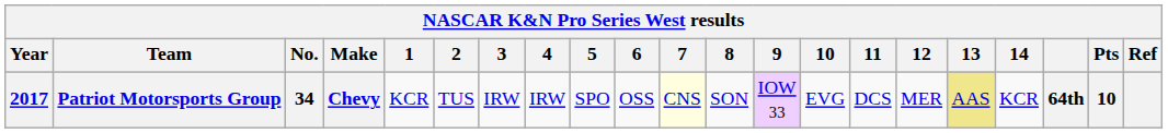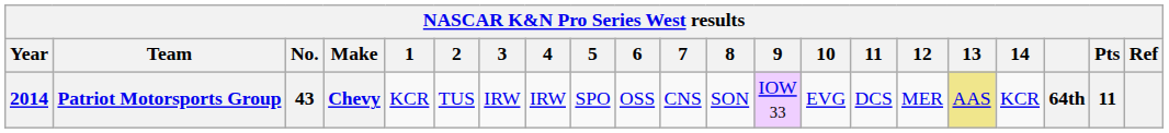 <table class="wikitable" style="text-align:center; font-size:75%">
 <tr>
 <th colspan=23><a href='#'>NASCAR K&N Pro Series West</a> results</th>
 </tr>
 <tr>
 <th>Year</th>
 <th>Team</th>
 <th>No.</th>
 <th>Make</th>
 <th>1</th>
 <th>2</th>
 <th>3</th>
 <th>4</th>
 <th>5</th>
 <th>6</th>
 <th>7</th>
 <th>8</th>
 <th>9</th>
 <th>10</th>
 <th>11</th>
 <th>12</th>
 <th>13</th>
 <th>14</th>
 <th></th>
 <th>Pts</th>
 <th>Ref</th>
 </tr>
 <tr>
-<th><a href='#'>2017</a></th>
+<th><a href='#'>2014</a></th>
 <th><a href='#'>Patriot Motorsports Group</a></th>
-<th>34</th>
+<th>43</th>
 <th><a href='#'>Chevy</a></th>
 <td><a href='#'>KCR</a></td>
 <td><a href='#'>TUS</a></td>
 <td><a href='#'>IRW</a></td>
 <td><a href='#'>IRW</a></td>
 <td><a href='#'>SPO</a></td>
 <td><a href='#'>OSS</a></td>
-<td style="background: lightyellow;"><a href='#'>CNS</a></td>
+<td><a href='#'>CNS</a></td>
 <td><a href='#'>SON</a></td>
 <td style="background:#EFCFFF;"><a href='#'>IOW</a><br><small>33</small></td>
 <td><a href='#'>EVG</a></td>
 <td><a href='#'>DCS</a></td>
 <td><a href='#'>MER</a></td>
 <td style="background: khaki;"><a href='#'>AAS</a></td>
 <td><a href='#'>KCR</a></td>
 <th>64th</th>
-<th>10</th>
+<th>11</th>
 <th></th>
 </tr>
 </table>
